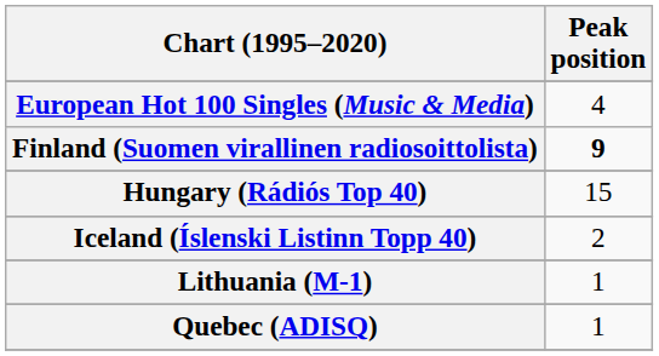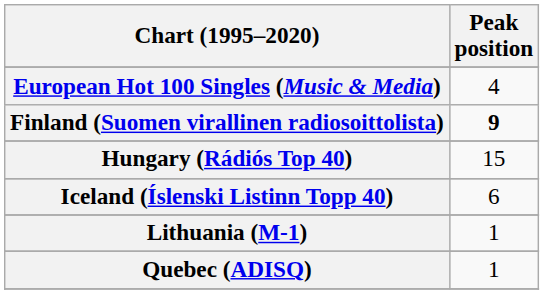 <table class="wikitable sortable plainrowheaders" style="text-align:center">
 <tr>
 <th scope="col">Chart (1995–2020)</th>
 <th scope="col">Peak<br>position</th>
 </tr>
 <tr>
 </tr>
 <tr>
 </tr>
 <tr>
 </tr>
 <tr>
 <th scope="row"><a href='#'>European Hot 100 Singles</a> (<em><a href='#'>Music & Media</a></em>)</th>
 <td>4</td>
 </tr>
 <tr>
 <th scope="row">Finland (<a href='#'>Suomen virallinen radiosoittolista</a>)</th>
 <td><strong>9</strong></td>
 </tr>
 <tr>
 </tr>
 <tr>
 </tr>
 <tr>
 <th scope="row">Hungary (<a href='#'>Rádiós Top 40</a>)</th>
 <td>15</td>
 </tr>
 <tr>
 </tr>
 <tr>
 <th scope="row">Iceland (<a href='#'>Íslenski Listinn Topp 40</a>)</th>
-<td>2</td>
+<td>6</td>
 </tr>
 <tr>
 </tr>
 <tr>
 <th scope="row">Lithuania (<a href='#'>M-1</a>)</th>
 <td>1</td>
 </tr>
 <tr>
 </tr>
 <tr>
 </tr>
 <tr>
 <th scope="row">Quebec (<a href='#'>ADISQ</a>)</th>
 <td>1</td>
 </tr>
 <tr>
 </tr>
 <tr>
 </tr>
 <tr>
 </tr>
 <tr>
 </tr>
 </table>
